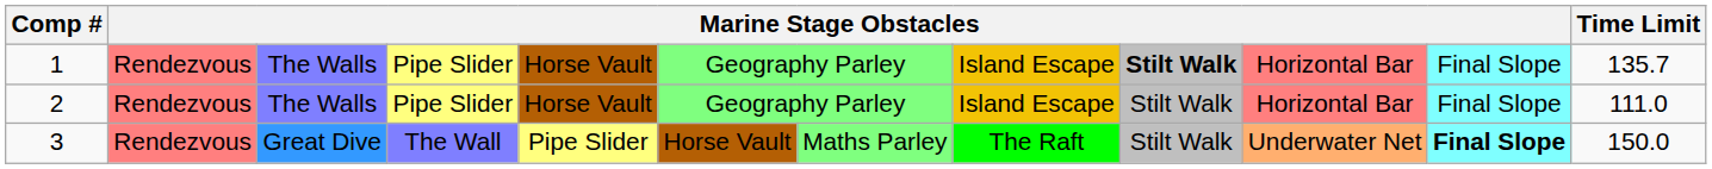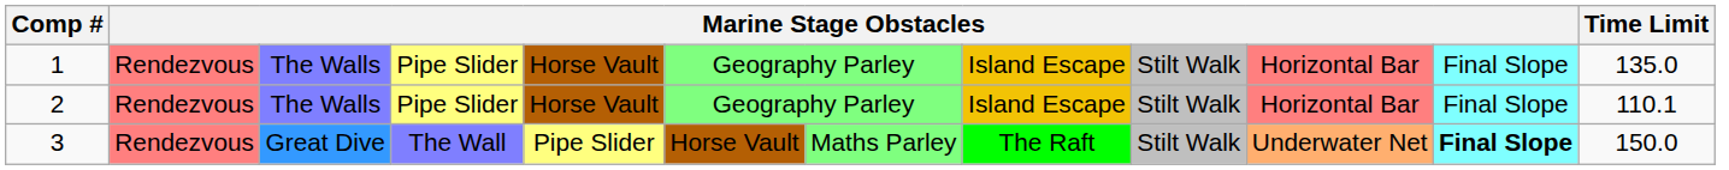 <table class="wikitable">
 <tr>
 <th>Comp #</th>
 <th colspan="10">Marine Stage Obstacles</th>
 <th>Time Limit</th>
 </tr>
 <tr>
 <td colspan="1" align="center">1</td>
 <td colspan="1" align="center" style="background-color: #FF7F7F;">Rendezvous</td>
 <td colspan="1" align="center" style="background-color: #7F7FFF;">The Walls</td>
 <td colspan="1" align="center" style="background-color: #FFFF7F;">Pipe Slider</td>
 <td colspan="1" align="center" style="background-color: #B45F04;">Horse Vault</td>
 <td colspan="2" align="center" style="background-color: #7FFF7F;">Geography Parley</td>
 <td colspan="1" align="center" style="background-color: #f2c305;">Island Escape</td>
-<td colspan="1" align="center" style="background-color: #BFBFBF;"><strong>Stilt Walk</strong></td>
+<td colspan="1" align="center" style="background-color: #BFBFBF;">Stilt Walk</td>
 <td colspan="1" align="center" style="background-color: #FF7F7F;">Horizontal Bar</td>
 <td colspan="1" align="center" style="background-color: #7FFFFF;">Final Slope</td>
-<td colspan="1" align="center">135.7</td>
+<td colspan="1" align="center">135.0</td>
 </tr>
 <tr>
 <td colspan="1" align="center">2</td>
 <td colspan="1" align="center" style="background-color: #FF7F7F;">Rendezvous</td>
 <td colspan="1" align="center" style="background-color: #7F7FFF;">The Walls</td>
 <td colspan="1" align="center" style="background-color: #FFFF7F;">Pipe Slider</td>
 <td colspan="1" align="center" style="background-color: #B45F04;">Horse Vault</td>
 <td colspan="2" align="center" style="background-color: #7FFF7F;">Geography Parley</td>
 <td colspan="1" align="center" style="background-color: #f2c305;">Island Escape</td>
 <td colspan="1" align="center" style="background-color: #BFBFBF;">Stilt Walk</td>
 <td colspan="1" align="center" style="background-color: #FF7F7F;">Horizontal Bar</td>
 <td colspan="1" align="center" style="background-color: #7FFFFF;">Final Slope</td>
-<td colspan="1" align="center">111.0</td>
+<td colspan="1" align="center">110.1</td>
 </tr>
 <tr>
 <td colspan="1" align="center">3</td>
 <td colspan="1" align="center" style="background-color: #FF7F7F;">Rendezvous</td>
 <td colspan="1" align="center" style="background-color: #3399ff;">Great Dive</td>
 <td colspan="1" align="center" style="background-color: #7F7FFF;">The Wall</td>
 <td colspan="1" align="center" style="background-color: #FFFF7F;">Pipe Slider</td>
 <td colspan="1" align="center" style="background-color: #B45F04;">Horse Vault</td>
 <td colspan="1" align="center" style="background-color: #7FFF7F;">Maths Parley</td>
 <td colspan="1" align="center" style="background-color: #00ff00;">The Raft</td>
 <td colspan="1" align="center" style="background-color: #BFBFBF;">Stilt Walk</td>
 <td colspan="1" align="center" style="background-color: #FFAF6F;">Underwater Net</td>
 <td colspan="1" align="center" style="background-color: #7FFFFF;"><strong>Final Slope</strong></td>
 <td colspan="1" align="center">150.0</td>
 </tr>
 </table>
